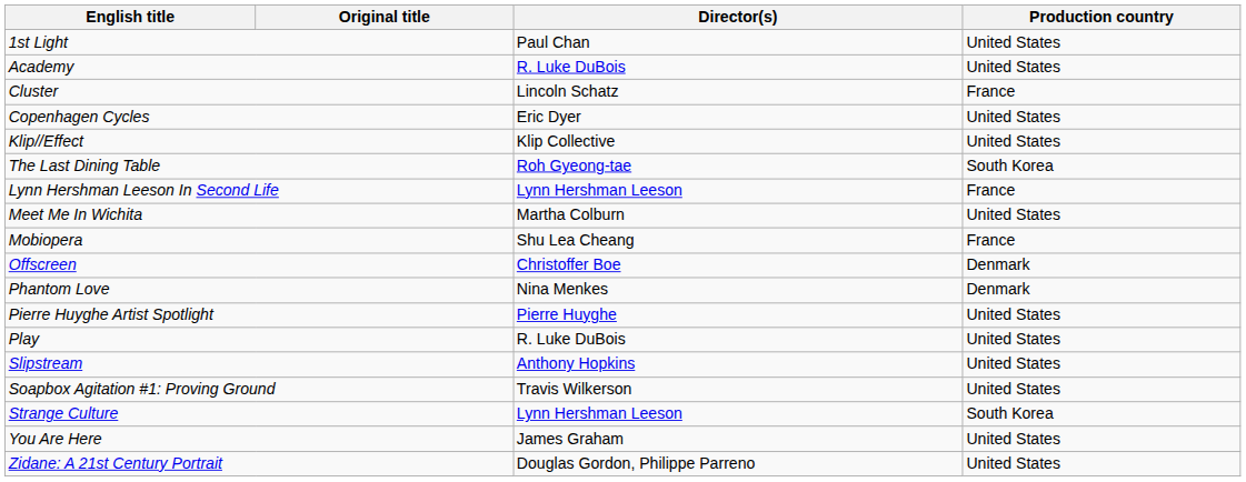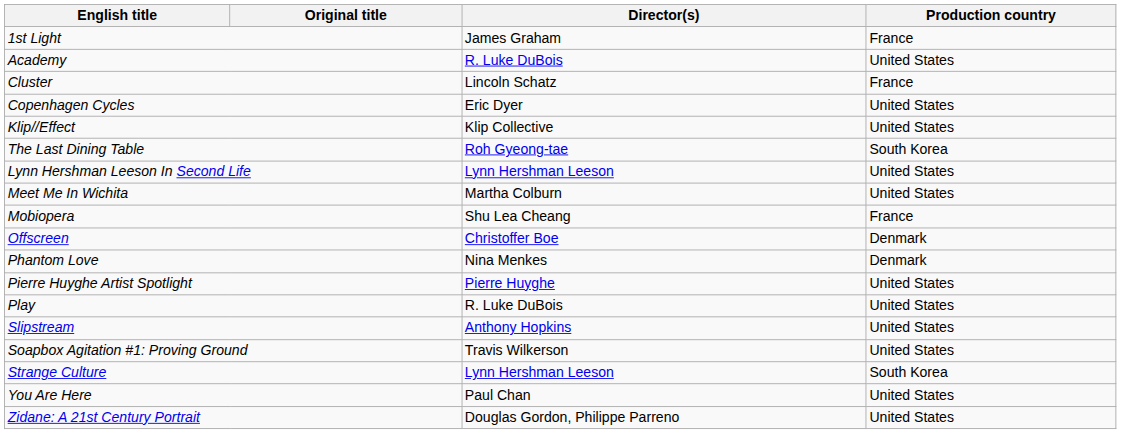 <table class="sortable wikitable" width="100%" cellpadding="5">
 <tr>
 <th scope="col">English title</th>
 <th scope="col">Original title</th>
 <th scope="col">Director(s)</th>
 <th scope="col">Production country</th>
 </tr>
 <tr>
 <td colspan=2><em>1st Light</em></td>
-<td>Paul Chan</td>
-<td>United States</td>
+<td>James Graham</td>
+<td>France</td>
 </tr>
 <tr>
 <td colspan=2><em>Academy</em></td>
 <td><a href='#'>R. Luke DuBois</a></td>
 <td>United States</td>
 </tr>
 <tr>
 <td colspan=2><em>Cluster</em></td>
 <td>Lincoln Schatz</td>
 <td>France</td>
 </tr>
 <tr>
 <td colspan=2><em>Copenhagen Cycles</em></td>
 <td>Eric Dyer</td>
 <td>United States</td>
 </tr>
 <tr>
 <td colspan=2><em>Klip//Effect</em></td>
 <td>Klip Collective</td>
 <td>United States</td>
 </tr>
 <tr>
 <td colspan=2><em>The Last Dining Table</em></td>
 <td><a href='#'>Roh Gyeong-tae</a></td>
 <td>South Korea</td>
 </tr>
 <tr>
 <td colspan=2><em>Lynn Hershman Leeson In <a href='#'>Second Life</a></em></td>
 <td><a href='#'>Lynn Hershman Leeson</a></td>
-<td>France</td>
+<td>United States</td>
 </tr>
 <tr>
 <td colspan=2><em>Meet Me In Wichita</em></td>
 <td>Martha Colburn</td>
 <td>United States</td>
 </tr>
 <tr>
 <td colspan=2><em>Mobiopera</em></td>
 <td>Shu Lea Cheang</td>
 <td>France</td>
 </tr>
 <tr>
 <td colspan=2><em><a href='#'>Offscreen</a></em></td>
 <td><a href='#'>Christoffer Boe</a></td>
 <td>Denmark</td>
 </tr>
 <tr>
 <td colspan=2><em>Phantom Love</em></td>
 <td>Nina Menkes</td>
 <td>Denmark</td>
 </tr>
 <tr>
 <td colspan=2><em>Pierre Huyghe Artist Spotlight</em></td>
 <td><a href='#'>Pierre Huyghe</a></td>
 <td>United States</td>
 </tr>
 <tr>
 <td colspan=2><em>Play</em></td>
 <td>R. Luke DuBois</td>
 <td>United States</td>
 </tr>
 <tr>
 <td colspan=2><em><a href='#'>Slipstream</a></em></td>
 <td><a href='#'>Anthony Hopkins</a></td>
 <td>United States</td>
 </tr>
 <tr>
 <td colspan=2><em>Soapbox Agitation #1: Proving Ground</em></td>
 <td>Travis Wilkerson</td>
 <td>United States</td>
 </tr>
 <tr>
 <td colspan=2><em><a href='#'>Strange Culture</a></em></td>
 <td><a href='#'>Lynn Hershman Leeson</a></td>
 <td>South Korea</td>
 </tr>
 <tr>
 <td colspan=2><em>You Are Here</em></td>
-<td>James Graham</td>
+<td>Paul Chan</td>
 <td>United States</td>
 </tr>
 <tr>
 <td colspan=2><em><a href='#'>Zidane: A 21st Century Portrait</a></em></td>
 <td>Douglas Gordon, Philippe Parreno</td>
 <td>United States</td>
 </tr>
 </table>
